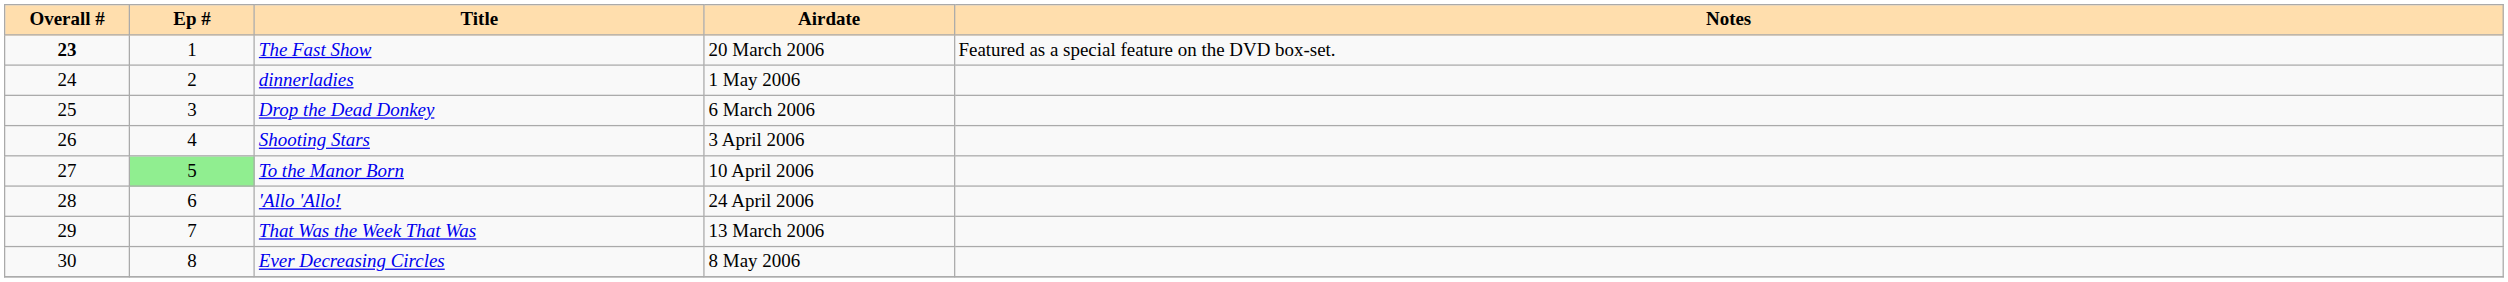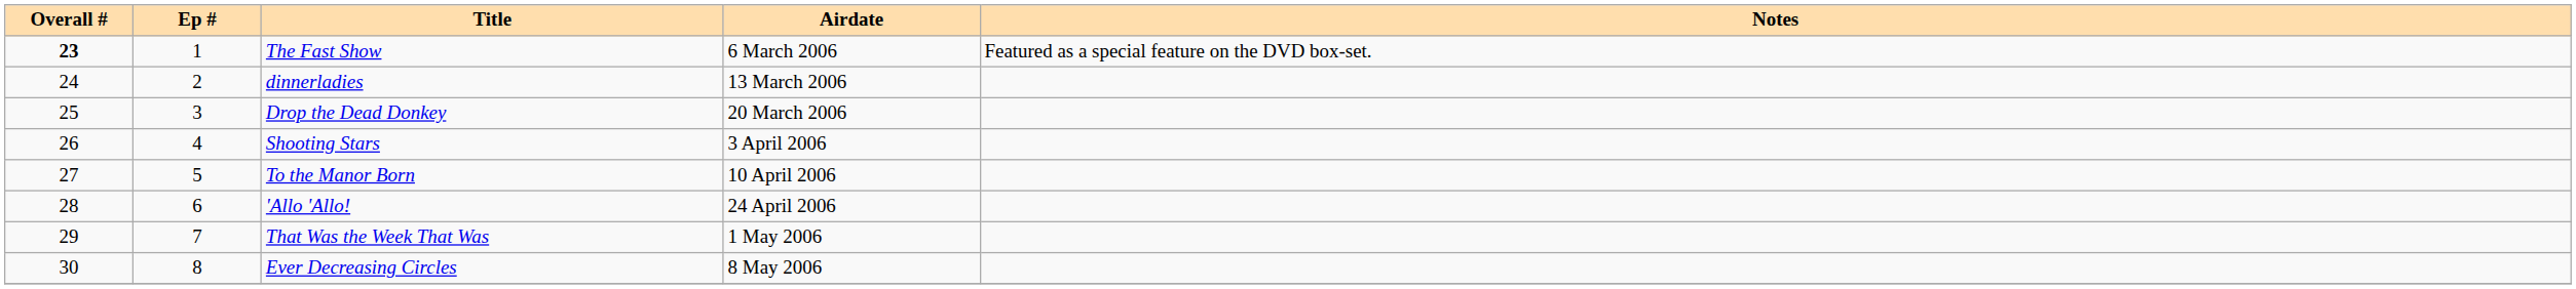 <table class="wikitable" border=1 width="100%" style="font-size: 94%">
 <tr>
 <th style="background:#ffdead" width=5%>Overall #</th>
 <th style="background:#ffdead" width=5%>Ep #</th>
 <th style="background:#ffdead" width=18%>Title</th>
 <th style="background:#ffdead" width=10%>Airdate</th>
 <th style="background:#ffdead">Notes</th>
 </tr>
 <tr>
 <td align="center"><strong>23</strong></td>
 <td align="center">1</td>
 <td><em><a href='#'>The Fast Show</a></em></td>
-<td>20 March 2006</td>
+<td>6 March 2006</td>
 <td>Featured as a special feature on the DVD box-set.</td>
 </tr>
 <tr>
 <td align="center">24</td>
 <td align="center">2</td>
 <td><em><a href='#'>dinnerladies</a></em></td>
-<td>1 May 2006</td>
+<td>13 March 2006</td>
 <td></td>
 </tr>
 <tr>
 <td align="center">25</td>
 <td align="center">3</td>
 <td><em><a href='#'>Drop the Dead Donkey</a></em></td>
-<td>6 March 2006</td>
+<td>20 March 2006</td>
 <td></td>
 </tr>
 <tr>
 <td align="center">26</td>
 <td align="center">4</td>
 <td><em><a href='#'>Shooting Stars</a></em></td>
 <td>3 April 2006</td>
 <td></td>
 </tr>
 <tr>
 <td align="center">27</td>
-<td align="center" style="background: lightgreen;">5</td>
+<td align="center">5</td>
 <td><em><a href='#'>To the Manor Born</a></em></td>
 <td>10 April 2006</td>
 <td></td>
 </tr>
 <tr>
 <td align="center">28</td>
 <td align="center">6</td>
 <td><em><a href='#'>'Allo 'Allo!</a></em></td>
 <td>24 April 2006</td>
 <td></td>
 </tr>
 <tr>
 <td align="center">29</td>
 <td align="center">7</td>
 <td><em><a href='#'>That Was the Week That Was</a></em></td>
-<td>13 March 2006</td>
+<td>1 May 2006</td>
 <td></td>
 </tr>
 <tr>
 <td align="center">30</td>
 <td align="center">8</td>
 <td><em><a href='#'>Ever Decreasing Circles</a></em></td>
 <td>8 May 2006</td>
 <td></td>
 </tr>
 <tr>
 </tr>
 </table>
